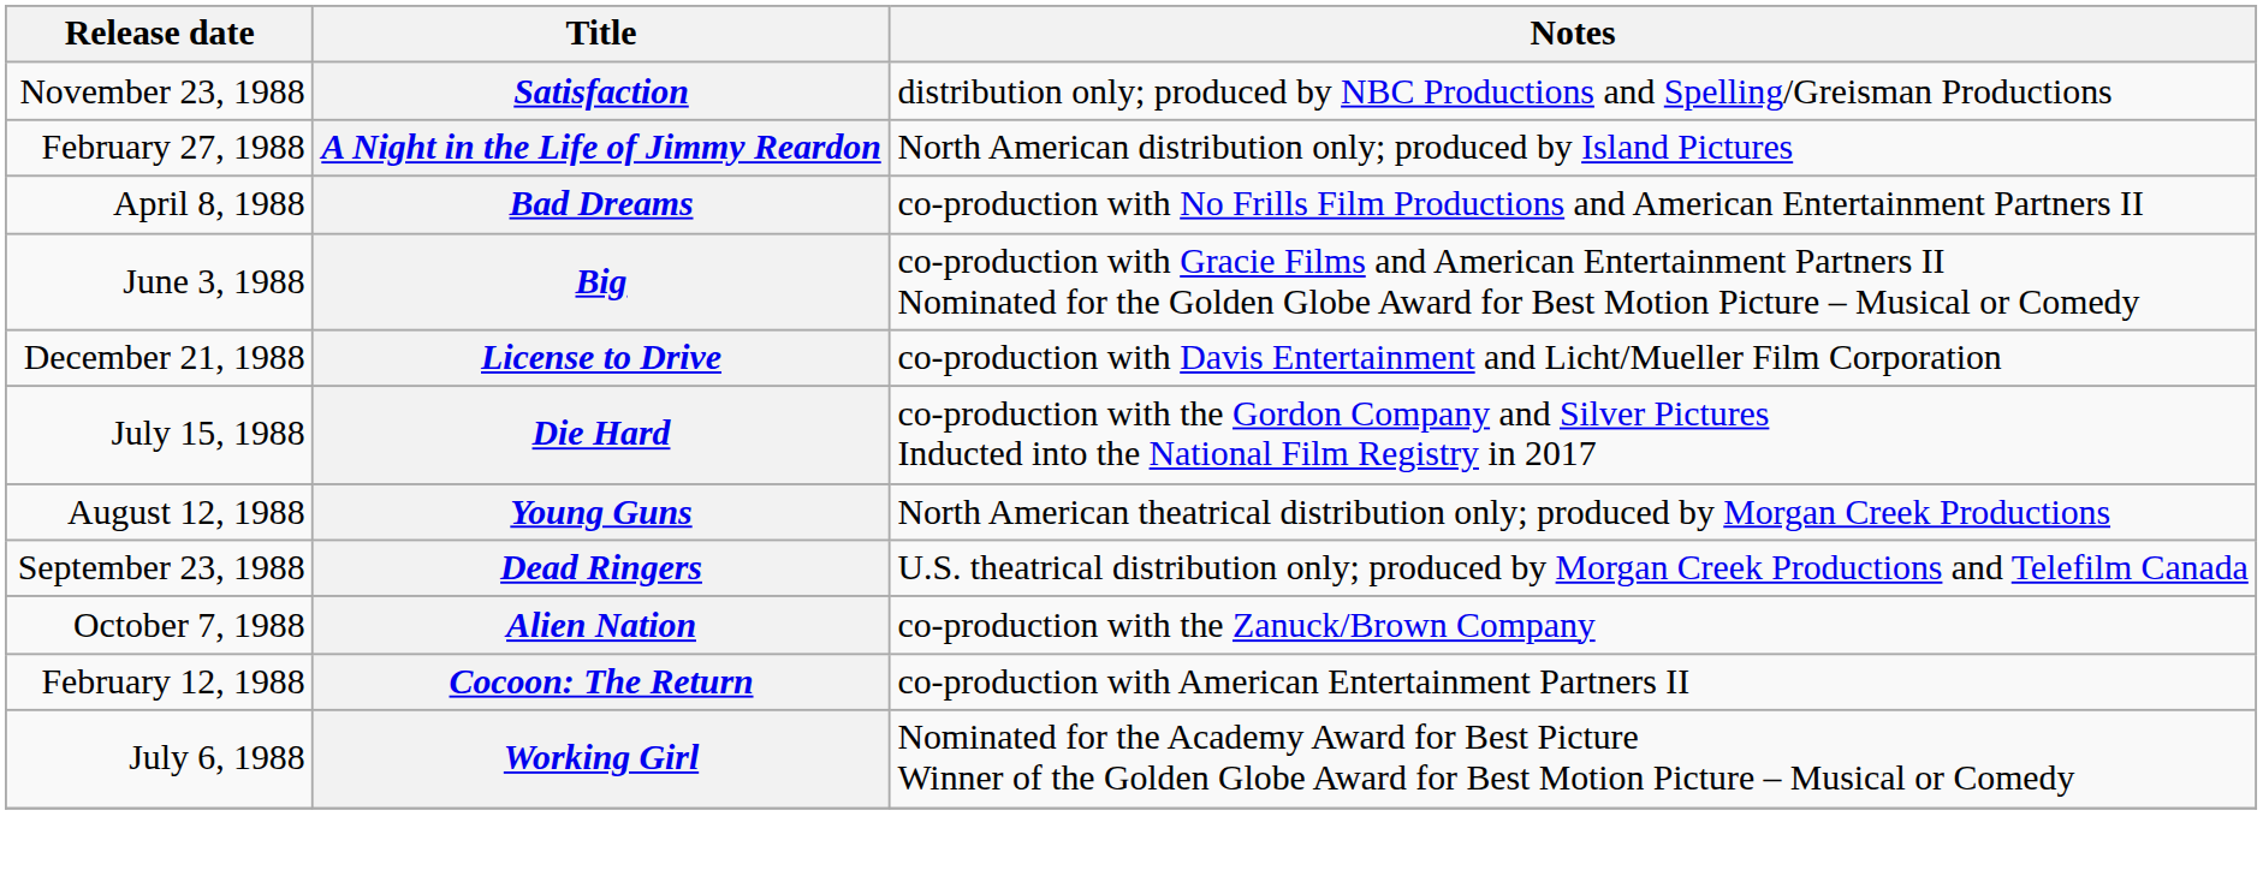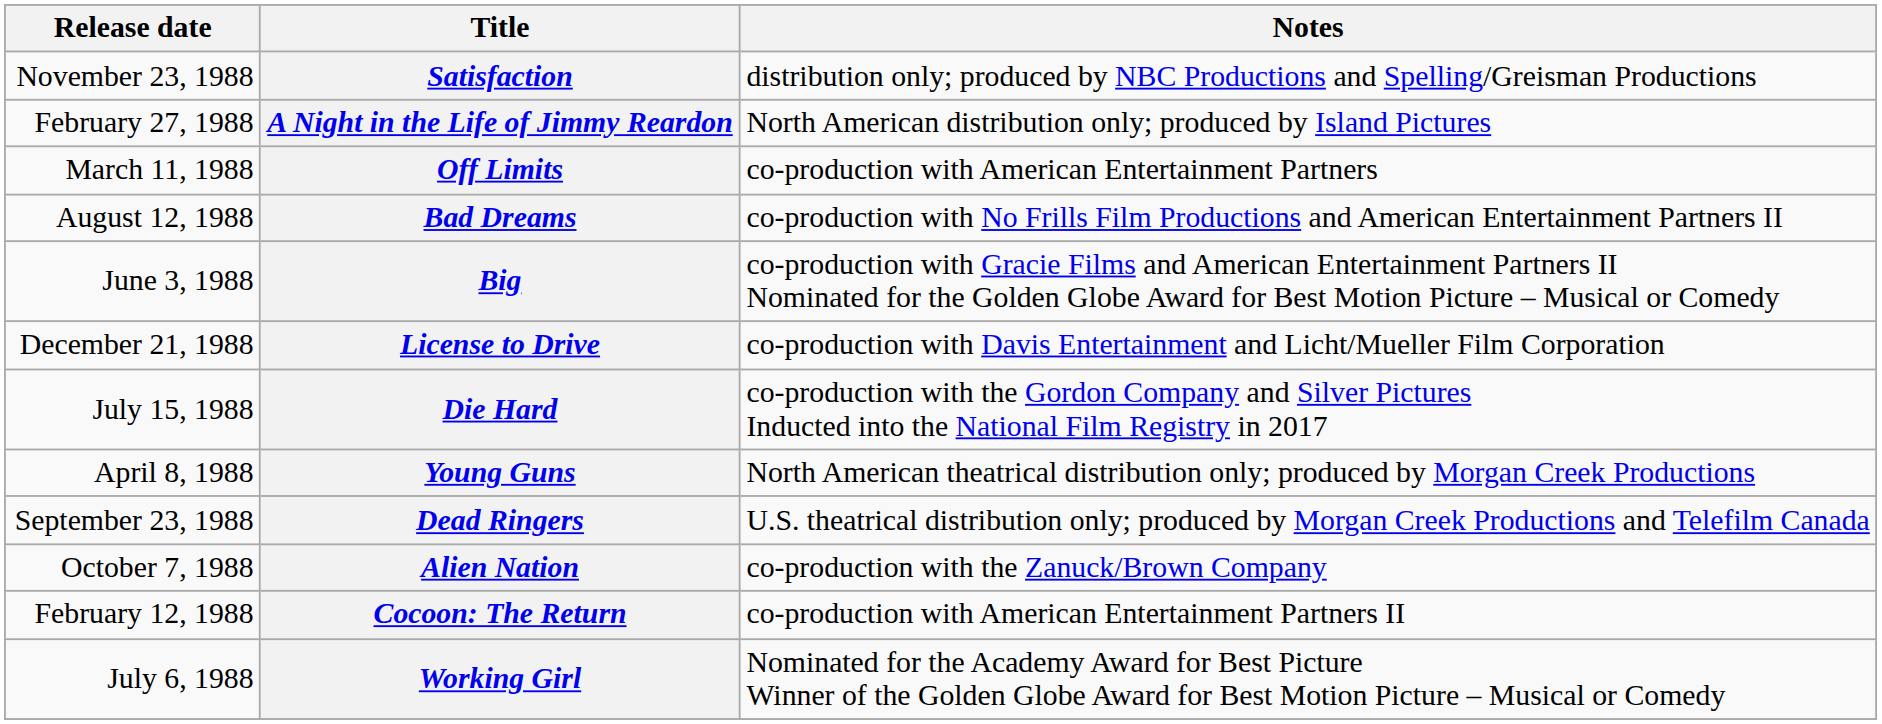 <table class="wikitable plainrowheaders sortable">
 <tr>
 <th scope="col" style="width:130px;">Release date</th>
 <th scope="col">Title</th>
 <th scope="col" class="unsortable">Notes</th>
 </tr>
 <tr>
 <td style="text-align:right;">November 23, 1988</td>
 <th scope="row"><em><a href='#'>Satisfaction</a></em></th>
 <td>distribution only; produced by <a href='#'>NBC Productions</a> and <a href='#'>Spelling</a>/Greisman Productions</td>
 </tr>
 <tr>
 <td style="text-align:right;">February 27, 1988</td>
 <th scope="row"><em><a href='#'>A Night in the Life of Jimmy Reardon</a></em></th>
 <td>North American distribution only; produced by <a href='#'>Island Pictures</a></td>
 </tr>
 <tr>
-<td style="text-align:right;">April 8, 1988</td>
+<td style="text-align:right;">March 11, 1988</td>
+<th scope="row"><em><a href='#'>Off Limits</a></em></th>
+<td>co-production with American Entertainment Partners</td>
+</tr>
+<tr>
+<td style="text-align:right;">August 12, 1988</td>
 <th scope="row"><em><a href='#'>Bad Dreams</a></em></th>
 <td>co-production with <a href='#'>No Frills Film Productions</a> and American Entertainment Partners II</td>
 </tr>
 <tr>
 <td style="text-align:right;">June 3, 1988</td>
 <th scope="row"><em><a href='#'>Big</a></em></th>
 <td>co-production with <a href='#'>Gracie Films</a> and American Entertainment Partners II<br>Nominated for the Golden Globe Award for Best Motion Picture – Musical or Comedy</td>
 </tr>
 <tr>
 <td style="text-align:right;">December 21, 1988</td>
 <th scope="row"><em><a href='#'>License to Drive</a></em></th>
 <td>co-production with <a href='#'>Davis Entertainment</a> and Licht/Mueller Film Corporation</td>
 </tr>
 <tr>
 <td style="text-align:right;">July 15, 1988</td>
 <th scope="row"><em><a href='#'>Die Hard</a></em></th>
 <td>co-production with the <a href='#'>Gordon Company</a> and <a href='#'>Silver Pictures</a><br>Inducted into the <a href='#'>National Film Registry</a> in 2017</td>
 </tr>
 <tr>
-<td style="text-align:right;">August 12, 1988</td>
+<td style="text-align:right;">April 8, 1988</td>
 <th scope="row"><em><a href='#'>Young Guns</a></em></th>
 <td>North American theatrical distribution only; produced by <a href='#'>Morgan Creek Productions</a></td>
 </tr>
 <tr>
 <td style="text-align:right;">September 23, 1988</td>
 <th scope="row"><em><a href='#'>Dead Ringers</a></em></th>
 <td>U.S. theatrical distribution only; produced by <a href='#'>Morgan Creek Productions</a> and <a href='#'>Telefilm Canada</a></td>
 </tr>
 <tr>
 <td style="text-align:right;">October 7, 1988</td>
 <th scope="row"><em><a href='#'>Alien Nation</a></em></th>
 <td>co-production with the <a href='#'>Zanuck/Brown Company</a></td>
 </tr>
 <tr>
 <td style="text-align:right;">February 12, 1988</td>
 <th scope="row"><em><a href='#'>Cocoon: The Return</a></em></th>
 <td>co-production with American Entertainment Partners II</td>
 </tr>
 <tr>
 <td style="text-align:right;">July 6, 1988</td>
 <th scope="row"><em><a href='#'>Working Girl</a></em></th>
 <td>Nominated for the Academy Award for Best Picture<br>Winner of the Golden Globe Award for Best Motion Picture – Musical or Comedy</td>
 </tr>
 <tr>
 </tr>
 </table>
